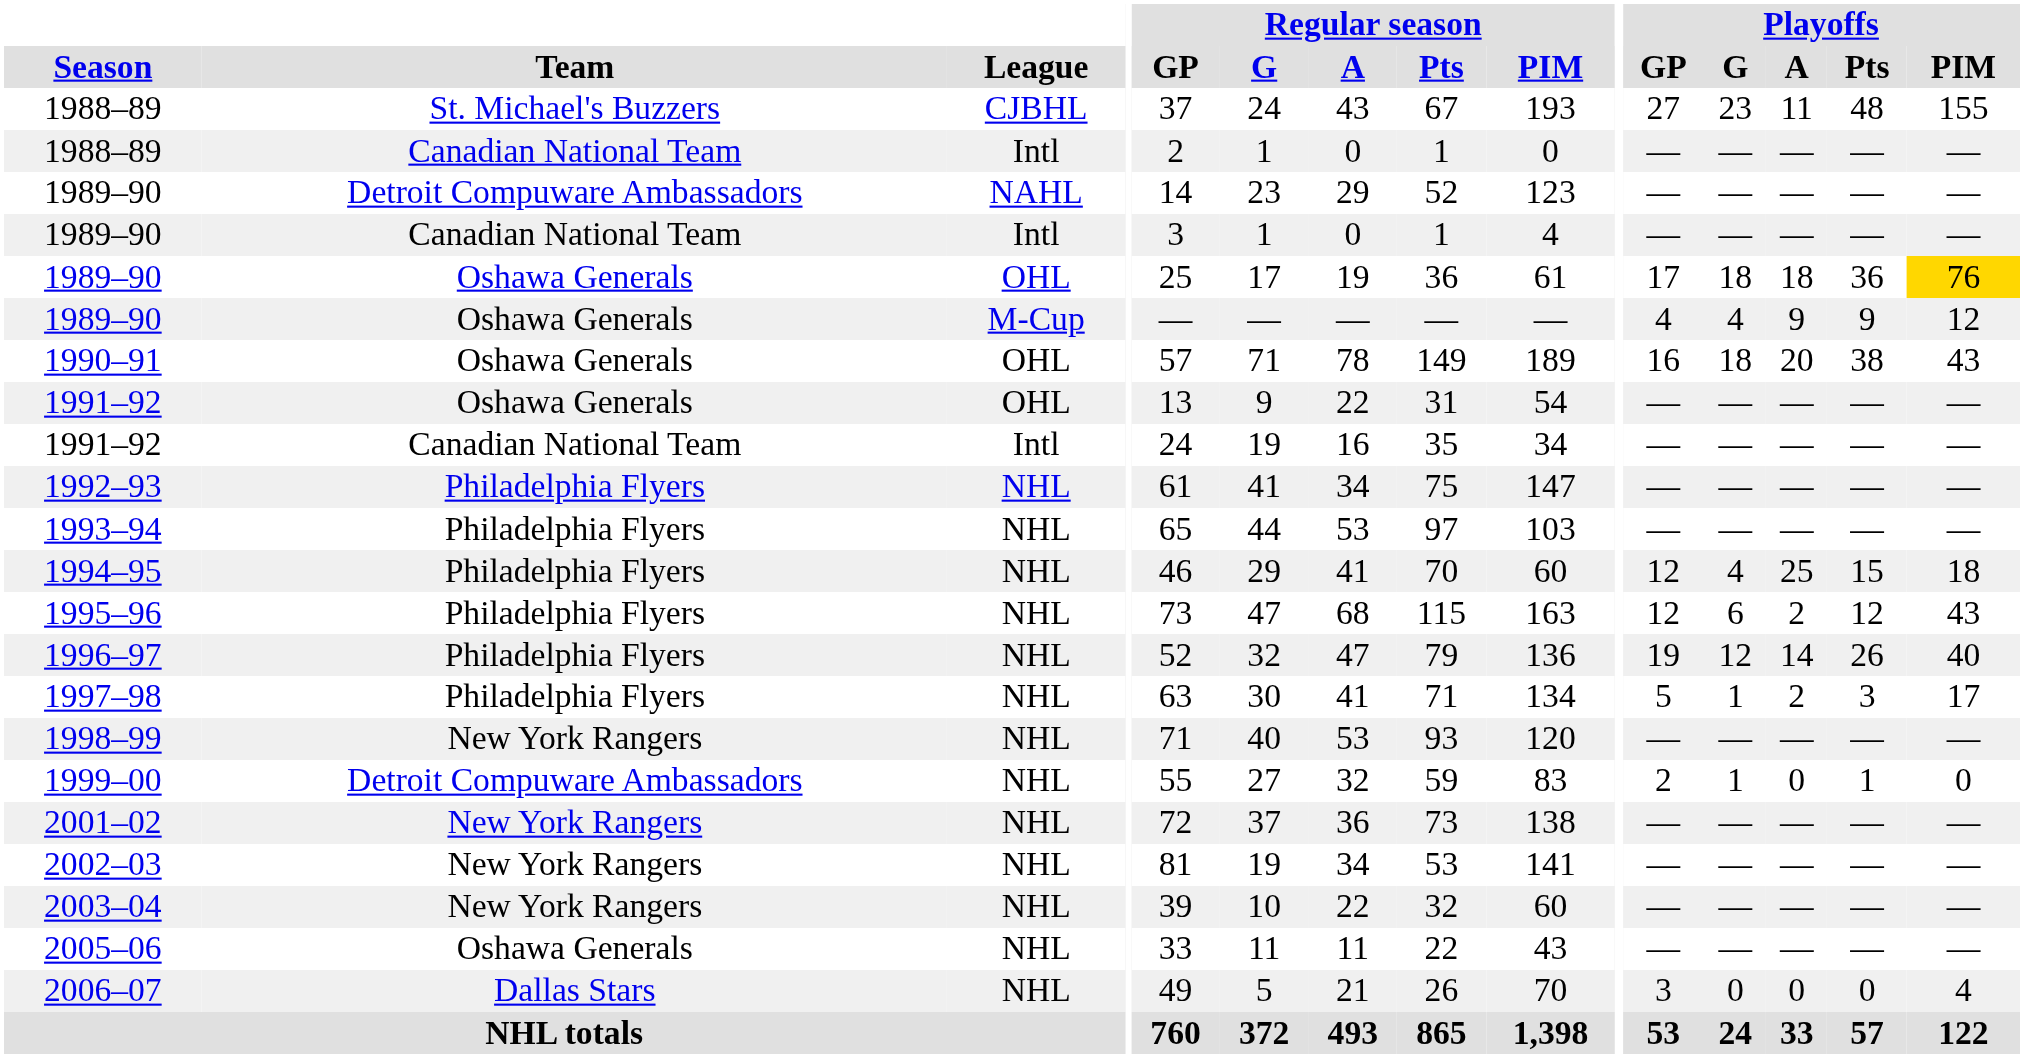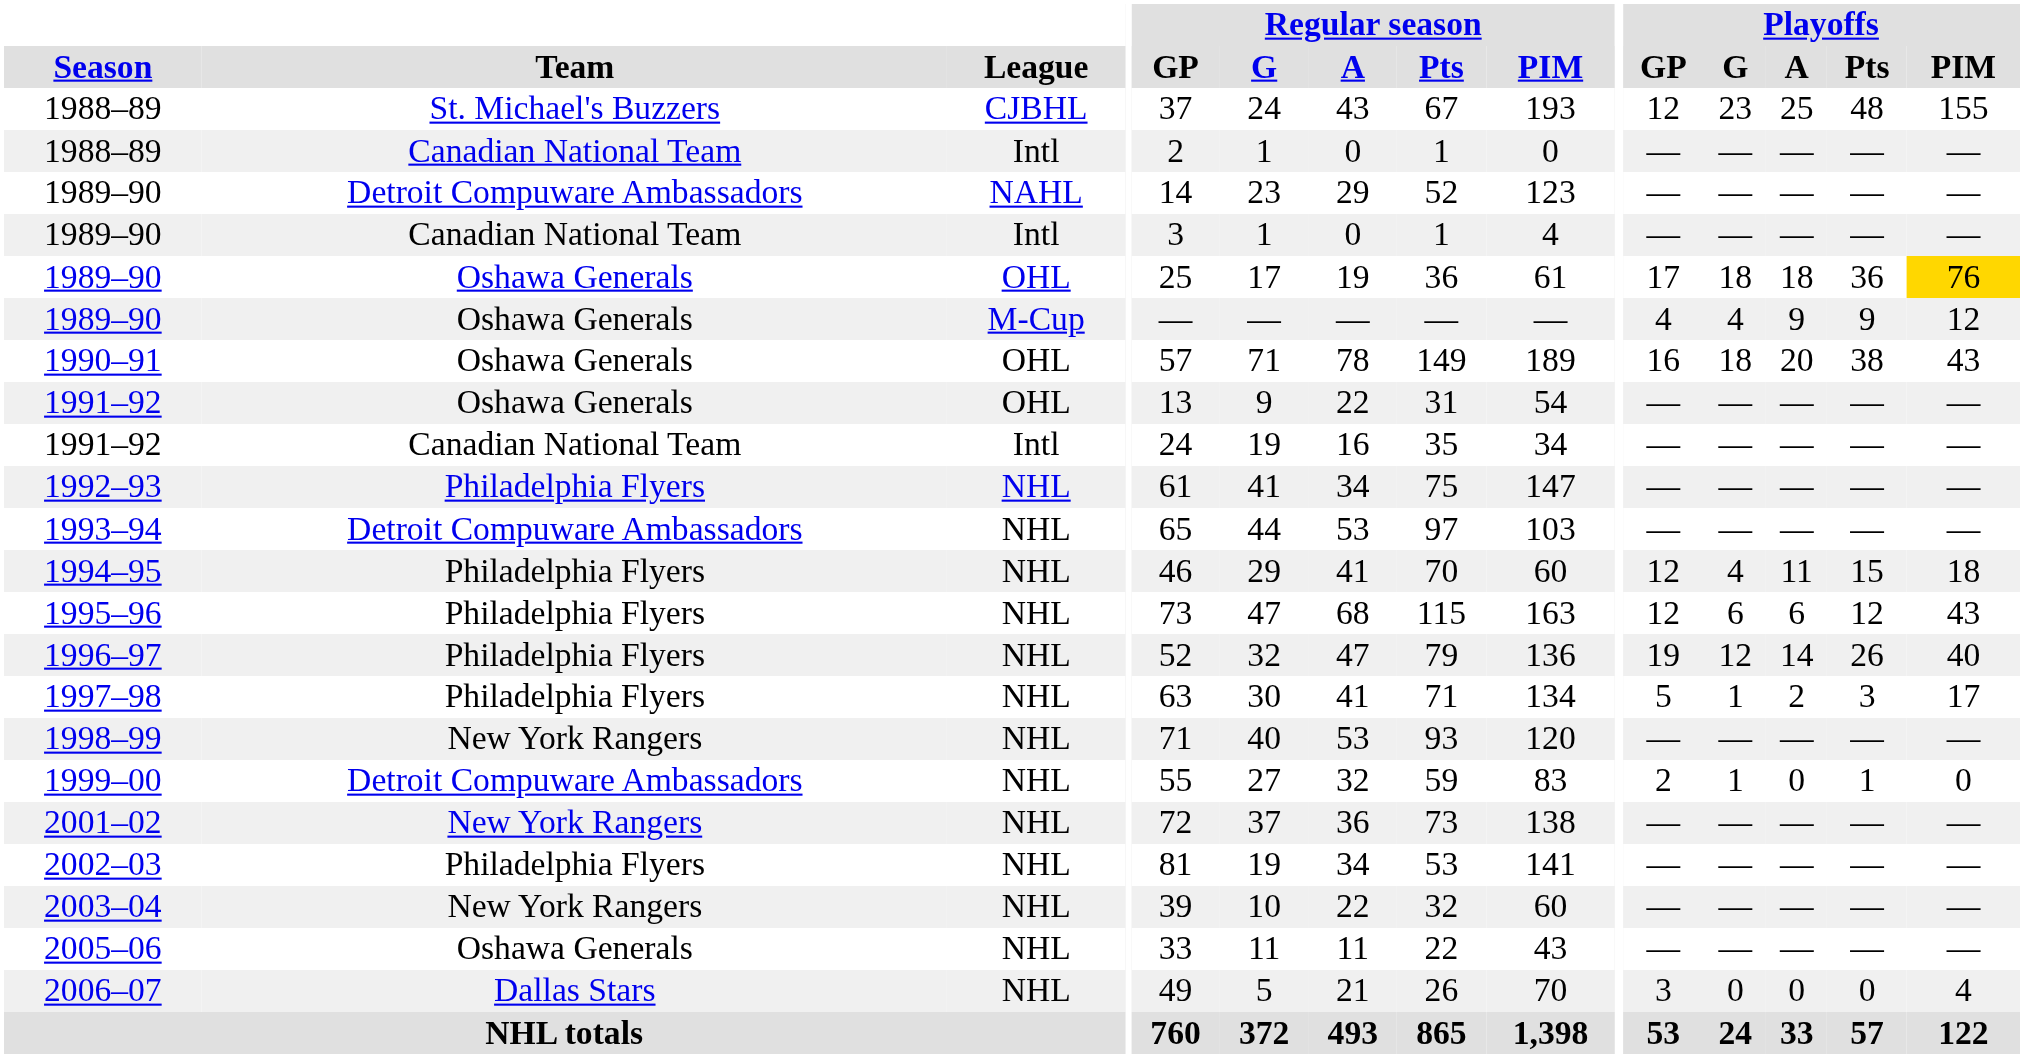 <table border="0" cellpadding="1" cellspacing="0" style="text-align:center; width:60em;">
 <tr bgcolor="#e0e0e0">
 <th colspan="3" bgcolor="#ffffff"></th>
 <th rowspan="100" bgcolor="#ffffff"></th>
 <th colspan="5"><a href='#'>Regular season</a></th>
 <th rowspan="100" bgcolor="#ffffff"></th>
 <th colspan="5"><a href='#'>Playoffs</a></th>
 </tr>
 <tr bgcolor="#e0e0e0">
 <th><a href='#'>Season</a></th>
 <th>Team</th>
 <th>League</th>
 <th>GP</th>
 <th><a href='#'>G</a></th>
 <th><a href='#'>A</a></th>
 <th><a href='#'>Pts</a></th>
 <th><a href='#'>PIM</a></th>
 <th>GP</th>
 <th>G</th>
 <th>A</th>
 <th>Pts</th>
 <th>PIM</th>
 </tr>
 <tr>
 <td>1988–89</td>
 <td><a href='#'>St. Michael's Buzzers</a></td>
 <td><a href='#'>CJBHL</a></td>
 <td>37</td>
 <td>24</td>
 <td>43</td>
 <td>67</td>
 <td>193</td>
-<td>27</td>
+<td>12</td>
 <td>23</td>
-<td>11</td>
+<td>25</td>
 <td>48</td>
 <td>155</td>
 </tr>
 <tr bgcolor="#f0f0f0">
 <td>1988–89</td>
 <td><a href='#'>Canadian National Team</a></td>
 <td>Intl</td>
 <td>2</td>
 <td>1</td>
 <td>0</td>
 <td>1</td>
 <td>0</td>
 <td>—</td>
 <td>—</td>
 <td>—</td>
 <td>—</td>
 <td>—</td>
 </tr>
 <tr>
 <td>1989–90</td>
 <td><a href='#'>Detroit Compuware Ambassadors</a></td>
 <td><a href='#'>NAHL</a></td>
 <td>14</td>
 <td>23</td>
 <td>29</td>
 <td>52</td>
 <td>123</td>
 <td>—</td>
 <td>—</td>
 <td>—</td>
 <td>—</td>
 <td>—</td>
 </tr>
 <tr bgcolor="#f0f0f0">
 <td>1989–90</td>
 <td>Canadian National Team</td>
 <td>Intl</td>
 <td>3</td>
 <td>1</td>
 <td>0</td>
 <td>1</td>
 <td>4</td>
 <td>—</td>
 <td>—</td>
 <td>—</td>
 <td>—</td>
 <td>—</td>
 </tr>
 <tr>
 <td><a href='#'>1989–90</a></td>
 <td><a href='#'>Oshawa Generals</a></td>
 <td><a href='#'>OHL</a></td>
 <td>25</td>
 <td>17</td>
 <td>19</td>
 <td>36</td>
 <td>61</td>
 <td>17</td>
 <td>18</td>
 <td>18</td>
 <td>36</td>
 <td style="background: gold;">76</td>
 </tr>
 <tr bgcolor="#f0f0f0">
 <td><a href='#'>1989–90</a></td>
 <td>Oshawa Generals</td>
 <td><a href='#'>M-Cup</a></td>
 <td>—</td>
 <td>—</td>
 <td>—</td>
 <td>—</td>
 <td>—</td>
 <td>4</td>
 <td>4</td>
 <td>9</td>
 <td>9</td>
 <td>12</td>
 </tr>
 <tr>
 <td><a href='#'>1990–91</a></td>
 <td>Oshawa Generals</td>
 <td>OHL</td>
 <td>57</td>
 <td>71</td>
 <td>78</td>
 <td>149</td>
 <td>189</td>
 <td>16</td>
 <td>18</td>
 <td>20</td>
 <td>38</td>
 <td>43</td>
 </tr>
 <tr bgcolor="#f0f0f0">
 <td><a href='#'>1991–92</a></td>
 <td>Oshawa Generals</td>
 <td>OHL</td>
 <td>13</td>
 <td>9</td>
 <td>22</td>
 <td>31</td>
 <td>54</td>
 <td>—</td>
 <td>—</td>
 <td>—</td>
 <td>—</td>
 <td>—</td>
 </tr>
 <tr>
 <td>1991–92</td>
 <td>Canadian National Team</td>
 <td>Intl</td>
 <td>24</td>
 <td>19</td>
 <td>16</td>
 <td>35</td>
 <td>34</td>
 <td>—</td>
 <td>—</td>
 <td>—</td>
 <td>—</td>
 <td>—</td>
 </tr>
 <tr bgcolor="#f0f0f0">
 <td><a href='#'>1992–93</a></td>
 <td><a href='#'>Philadelphia Flyers</a></td>
 <td><a href='#'>NHL</a></td>
 <td>61</td>
 <td>41</td>
 <td>34</td>
 <td>75</td>
 <td>147</td>
 <td>—</td>
 <td>—</td>
 <td>—</td>
 <td>—</td>
 <td>—</td>
 </tr>
 <tr>
 <td><a href='#'>1993–94</a></td>
-<td>Philadelphia Flyers</td>
+<td><a href='#'>Detroit Compuware Ambassadors</a></td>
 <td>NHL</td>
 <td>65</td>
 <td>44</td>
 <td>53</td>
 <td>97</td>
 <td>103</td>
 <td>—</td>
 <td>—</td>
 <td>—</td>
 <td>—</td>
 <td>—</td>
 </tr>
 <tr bgcolor="#f0f0f0">
 <td><a href='#'>1994–95</a></td>
 <td>Philadelphia Flyers</td>
 <td>NHL</td>
 <td>46</td>
 <td>29</td>
 <td>41</td>
 <td>70</td>
 <td>60</td>
 <td>12</td>
 <td>4</td>
-<td>25</td>
+<td>11</td>
 <td>15</td>
 <td>18</td>
 </tr>
 <tr>
 <td><a href='#'>1995–96</a></td>
 <td>Philadelphia Flyers</td>
 <td>NHL</td>
 <td>73</td>
 <td>47</td>
 <td>68</td>
 <td>115</td>
 <td>163</td>
 <td>12</td>
 <td>6</td>
-<td>2</td>
+<td>6</td>
 <td>12</td>
 <td>43</td>
 </tr>
 <tr bgcolor="#f0f0f0">
 <td><a href='#'>1996–97</a></td>
 <td>Philadelphia Flyers</td>
 <td>NHL</td>
 <td>52</td>
 <td>32</td>
 <td>47</td>
 <td>79</td>
 <td>136</td>
 <td>19</td>
 <td>12</td>
 <td>14</td>
 <td>26</td>
 <td>40</td>
 </tr>
 <tr>
 <td><a href='#'>1997–98</a></td>
 <td>Philadelphia Flyers</td>
 <td>NHL</td>
 <td>63</td>
 <td>30</td>
 <td>41</td>
 <td>71</td>
 <td>134</td>
 <td>5</td>
 <td>1</td>
 <td>2</td>
 <td>3</td>
 <td>17</td>
 </tr>
 <tr bgcolor="#f0f0f0">
 <td><a href='#'>1998–99</a></td>
 <td>New York Rangers</td>
 <td>NHL</td>
 <td>71</td>
 <td>40</td>
 <td>53</td>
 <td>93</td>
 <td>120</td>
 <td>—</td>
 <td>—</td>
 <td>—</td>
 <td>—</td>
 <td>—</td>
 </tr>
 <tr>
 <td><a href='#'>1999–00</a></td>
 <td><a href='#'>Detroit Compuware Ambassadors</a></td>
 <td>NHL</td>
 <td>55</td>
 <td>27</td>
 <td>32</td>
 <td>59</td>
 <td>83</td>
 <td>2</td>
 <td>1</td>
 <td>0</td>
 <td>1</td>
 <td>0</td>
 </tr>
 <tr bgcolor="#f0f0f0">
 <td><a href='#'>2001–02</a></td>
 <td><a href='#'>New York Rangers</a></td>
 <td>NHL</td>
 <td>72</td>
 <td>37</td>
 <td>36</td>
 <td>73</td>
 <td>138</td>
 <td>—</td>
 <td>—</td>
 <td>—</td>
 <td>—</td>
 <td>—</td>
 </tr>
 <tr>
 <td><a href='#'>2002–03</a></td>
-<td>New York Rangers</td>
+<td>Philadelphia Flyers</td>
 <td>NHL</td>
 <td>81</td>
 <td>19</td>
 <td>34</td>
 <td>53</td>
 <td>141</td>
 <td>—</td>
 <td>—</td>
 <td>—</td>
 <td>—</td>
 <td>—</td>
 </tr>
 <tr bgcolor="#f0f0f0">
 <td><a href='#'>2003–04</a></td>
 <td>New York Rangers</td>
 <td>NHL</td>
 <td>39</td>
 <td>10</td>
 <td>22</td>
 <td>32</td>
 <td>60</td>
 <td>—</td>
 <td>—</td>
 <td>—</td>
 <td>—</td>
 <td>—</td>
 </tr>
 <tr>
 <td><a href='#'>2005–06</a></td>
 <td>Oshawa Generals</td>
 <td>NHL</td>
 <td>33</td>
 <td>11</td>
 <td>11</td>
 <td>22</td>
 <td>43</td>
 <td>—</td>
 <td>—</td>
 <td>—</td>
 <td>—</td>
 <td>—</td>
 </tr>
 <tr bgcolor="#f0f0f0">
 <td><a href='#'>2006–07</a></td>
 <td><a href='#'>Dallas Stars</a></td>
 <td>NHL</td>
 <td>49</td>
 <td>5</td>
 <td>21</td>
 <td>26</td>
 <td>70</td>
 <td>3</td>
 <td>0</td>
 <td>0</td>
 <td>0</td>
 <td>4</td>
 </tr>
 <tr bgcolor="#e0e0e0">
 <th colspan="3">NHL totals</th>
 <th>760</th>
 <th>372</th>
 <th>493</th>
 <th>865</th>
 <th>1,398</th>
 <th>53</th>
 <th>24</th>
 <th>33</th>
 <th>57</th>
 <th>122</th>
 </tr>
 </table>
